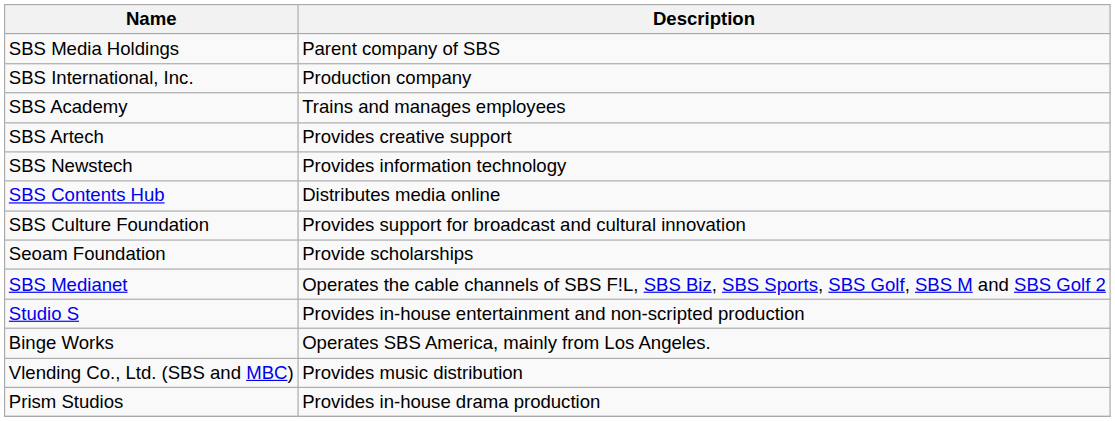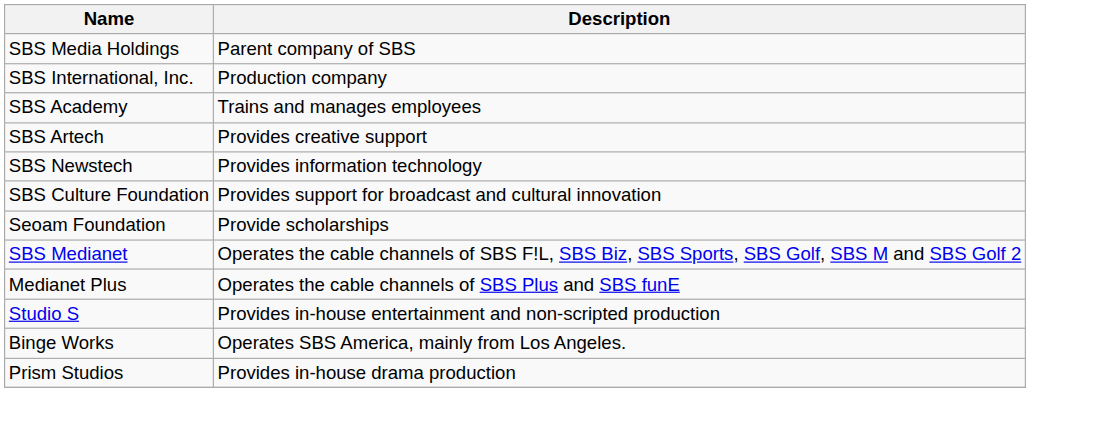 <table class="wikitable">
 <tr>
 <th>Name</th>
 <th>Description</th>
 </tr>
 <tr>
 <td>SBS Media Holdings</td>
 <td>Parent company of SBS</td>
 </tr>
 <tr>
 <td>SBS International, Inc.</td>
 <td>Production company</td>
 </tr>
 <tr>
 <td>SBS Academy</td>
 <td>Trains and manages employees</td>
 </tr>
 <tr>
 <td>SBS Artech</td>
 <td>Provides creative support</td>
 </tr>
 <tr>
 <td>SBS Newstech</td>
 <td>Provides information technology</td>
 </tr>
 <tr>
-<td><a href='#'>SBS Contents Hub</a></td>
-<td>Distributes media online</td>
-</tr>
-<tr>
 <td>SBS Culture Foundation</td>
 <td>Provides support for broadcast and cultural innovation</td>
 </tr>
 <tr>
 <td>Seoam Foundation</td>
 <td>Provide scholarships</td>
 </tr>
 <tr>
 <td><a href='#'>SBS Medianet</a></td>
 <td>Operates the cable channels of SBS F!L, <a href='#'>SBS Biz</a>, <a href='#'>SBS Sports</a>, <a href='#'>SBS Golf</a>, <a href='#'>SBS M</a> and <a href='#'>SBS Golf 2</a></td>
 </tr>
 <tr>
+<td>Medianet Plus</td>
+<td>Operates the cable channels of <a href='#'>SBS Plus</a> and <a href='#'>SBS funE</a></td>
+</tr>
+<tr>
 <td><a href='#'>Studio S</a></td>
 <td>Provides in-house entertainment and non-scripted production</td>
 </tr>
 <tr>
 <td>Binge Works</td>
 <td>Operates SBS America, mainly from Los Angeles.</td>
 </tr>
 <tr>
-<td>Vlending Co., Ltd. (SBS and <a href='#'>MBC</a>)</td>
-<td>Provides music distribution</td>
-</tr>
-<tr>
 <td>Prism Studios</td>
 <td>Provides in-house drama production</td>
 </tr>
 <tr>
 </tr>
 </table>
